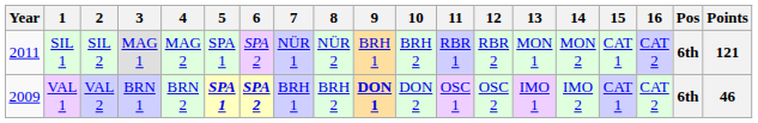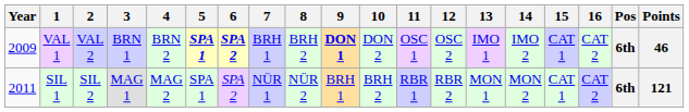 <table class="wikitable" style="text-align:center; font-size:85%">
 <tr>
 <th>Year</th>
 <th>1</th>
 <th>2</th>
 <th>3</th>
 <th>4</th>
 <th>5</th>
 <th>6</th>
 <th>7</th>
 <th>8</th>
 <th>9</th>
 <th>10</th>
 <th>11</th>
 <th>12</th>
 <th>13</th>
 <th>14</th>
 <th>15</th>
 <th>16</th>
 <th>Pos</th>
 <th>Points</th>
 </tr>
 <tr>
+<td><a href='#'>2009</a></td>
+<td style="background:#EFCFFF;"><a href='#'>VAL<br>1</a><br></td>
+<td style="background:#CFCFFF;"><a href='#'>VAL<br>2</a><br></td>
+<td style="background:#CFCFFF;"><a href='#'>BRN<br>1</a><br></td>
+<td style="background:#DFFFDF;"><a href='#'>BRN<br>2</a><br></td>
+<td style="background:#FFFFBF;"><strong><em><a href='#'>SPA<br>1</a></em></strong><br></td>
+<td style="background:#FFFFBF;"><strong><em><a href='#'>SPA<br>2</a></em></strong><br></td>
+<td style="background:#CFCFFF;"><a href='#'>BRH<br>1</a><br></td>
+<td style="background:#DFFFDF;"><a href='#'>BRH<br>2</a><br></td>
+<td style="background:#FFDF9F;"><strong><a href='#'>DON<br>1</a></strong><br></td>
+<td style="background:#DFFFDF;"><a href='#'>DON<br>2</a><br></td>
+<td style="background:#EFCFFF;"><a href='#'>OSC<br>1</a><br></td>
+<td style="background:#DFFFDF;"><a href='#'>OSC<br>2</a><br></td>
+<td style="background:#EFCFFF;"><a href='#'>IMO<br>1</a><br></td>
+<td style="background:#DFFFDF;"><a href='#'>IMO<br>2</a><br></td>
+<td style="background:#CFCFFF;"><a href='#'>CAT<br>1</a><br></td>
+<td style="background:#DFFFDF;"><a href='#'>CAT<br>2</a><br></td>
+<th>6th</th>
+<th>46</th>
+</tr>
+<tr>
 <td><a href='#'>2011</a></td>
 <td style="background:#DFFFDF;"><a href='#'>SIL<br>1</a><br></td>
 <td style="background:#DFFFDF;"><a href='#'>SIL<br>2</a><br></td>
 <td style="background:#DFDFDF;"><a href='#'>MAG<br>1</a><br></td>
 <td style="background:#DFFFDF;"><a href='#'>MAG<br>2</a><br></td>
 <td style="background:#DFFFDF;"><a href='#'>SPA<br>1</a><br></td>
 <td style="background:#EFCFFF;"><em><a href='#'>SPA<br>2</a></em><br></td>
 <td style="background:#CFCFFF;"><a href='#'>NÜR<br>1</a><br></td>
 <td style="background:#DFFFDF;"><a href='#'>NÜR<br>2</a><br></td>
 <td style="background:#FFDF9F;"><a href='#'>BRH<br>1</a><br></td>
 <td style="background:#DFFFDF;"><a href='#'>BRH<br>2</a><br></td>
 <td style="background:#CFCFFF;"><a href='#'>RBR<br>1</a><br></td>
 <td style="background:#DFFFDF;"><a href='#'>RBR<br>2</a><br></td>
 <td style="background:#DFFFDF;"><a href='#'>MON<br>1</a><br></td>
 <td style="background:#DFFFDF;"><a href='#'>MON<br>2</a><br></td>
 <td style="background:#DFFFDF;"><a href='#'>CAT<br>1</a><br></td>
 <td style="background:#CFCFFF;"><a href='#'>CAT<br>2</a><br></td>
 <th>6th</th>
 <th>121</th>
 </tr>
-<tr>
-<td><a href='#'>2009</a></td>
-<td style="background:#EFCFFF;"><a href='#'>VAL<br>1</a><br></td>
-<td style="background:#CFCFFF;"><a href='#'>VAL<br>2</a><br></td>
-<td style="background:#CFCFFF;"><a href='#'>BRN<br>1</a><br></td>
-<td style="background:#DFFFDF;"><a href='#'>BRN<br>2</a><br></td>
-<td style="background:#FFFFBF;"><strong><em><a href='#'>SPA<br>1</a></em></strong><br></td>
-<td style="background:#FFFFBF;"><strong><em><a href='#'>SPA<br>2</a></em></strong><br></td>
-<td style="background:#CFCFFF;"><a href='#'>BRH<br>1</a><br></td>
-<td style="background:#DFFFDF;"><a href='#'>BRH<br>2</a><br></td>
-<td style="background:#FFDF9F;"><strong><a href='#'>DON<br>1</a></strong><br></td>
-<td style="background:#DFFFDF;"><a href='#'>DON<br>2</a><br></td>
-<td style="background:#EFCFFF;"><a href='#'>OSC<br>1</a><br></td>
-<td style="background:#DFFFDF;"><a href='#'>OSC<br>2</a><br></td>
-<td style="background:#EFCFFF;"><a href='#'>IMO<br>1</a><br></td>
-<td style="background:#DFFFDF;"><a href='#'>IMO<br>2</a><br></td>
-<td style="background:#CFCFFF;"><a href='#'>CAT<br>1</a><br></td>
-<td style="background:#DFFFDF;"><a href='#'>CAT<br>2</a><br></td>
-<th>6th</th>
-<th>46</th>
-</tr>
 </table>
